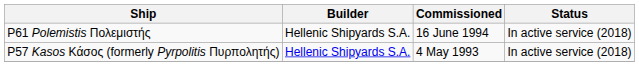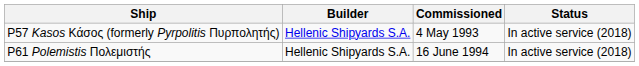 <table class="wikitable" border="1">
 <tr>
 <th>Ship</th>
 <th>Builder</th>
 <th>Commissioned</th>
 <th>Status</th>
 </tr>
 <tr>
+<td>P57 <em>Kasos</em> Κάσος (formerly <em>Pyrpolitis</em> Πυρπολητής)</td>
+<td><a href='#'>Hellenic Shipyards S.A.</a></td>
+<td>4 May 1993</td>
+<td>In active service (2018)</td>
+</tr>
+<tr>
 <td>P61 <em>Polemistis</em> Πολεμιστής</td>
 <td>Hellenic Shipyards S.A.</td>
 <td>16 June 1994</td>
 <td>In active service (2018)</td>
 </tr>
 <tr>
-<td>P57 <em>Kasos</em> Κάσος (formerly <em>Pyrpolitis</em> Πυρπολητής)</td>
-<td><a href='#'>Hellenic Shipyards S.A.</a></td>
-<td>4 May 1993</td>
-<td>In active service (2018)</td>
-</tr>
-<tr>
 </tr>
 </table>
